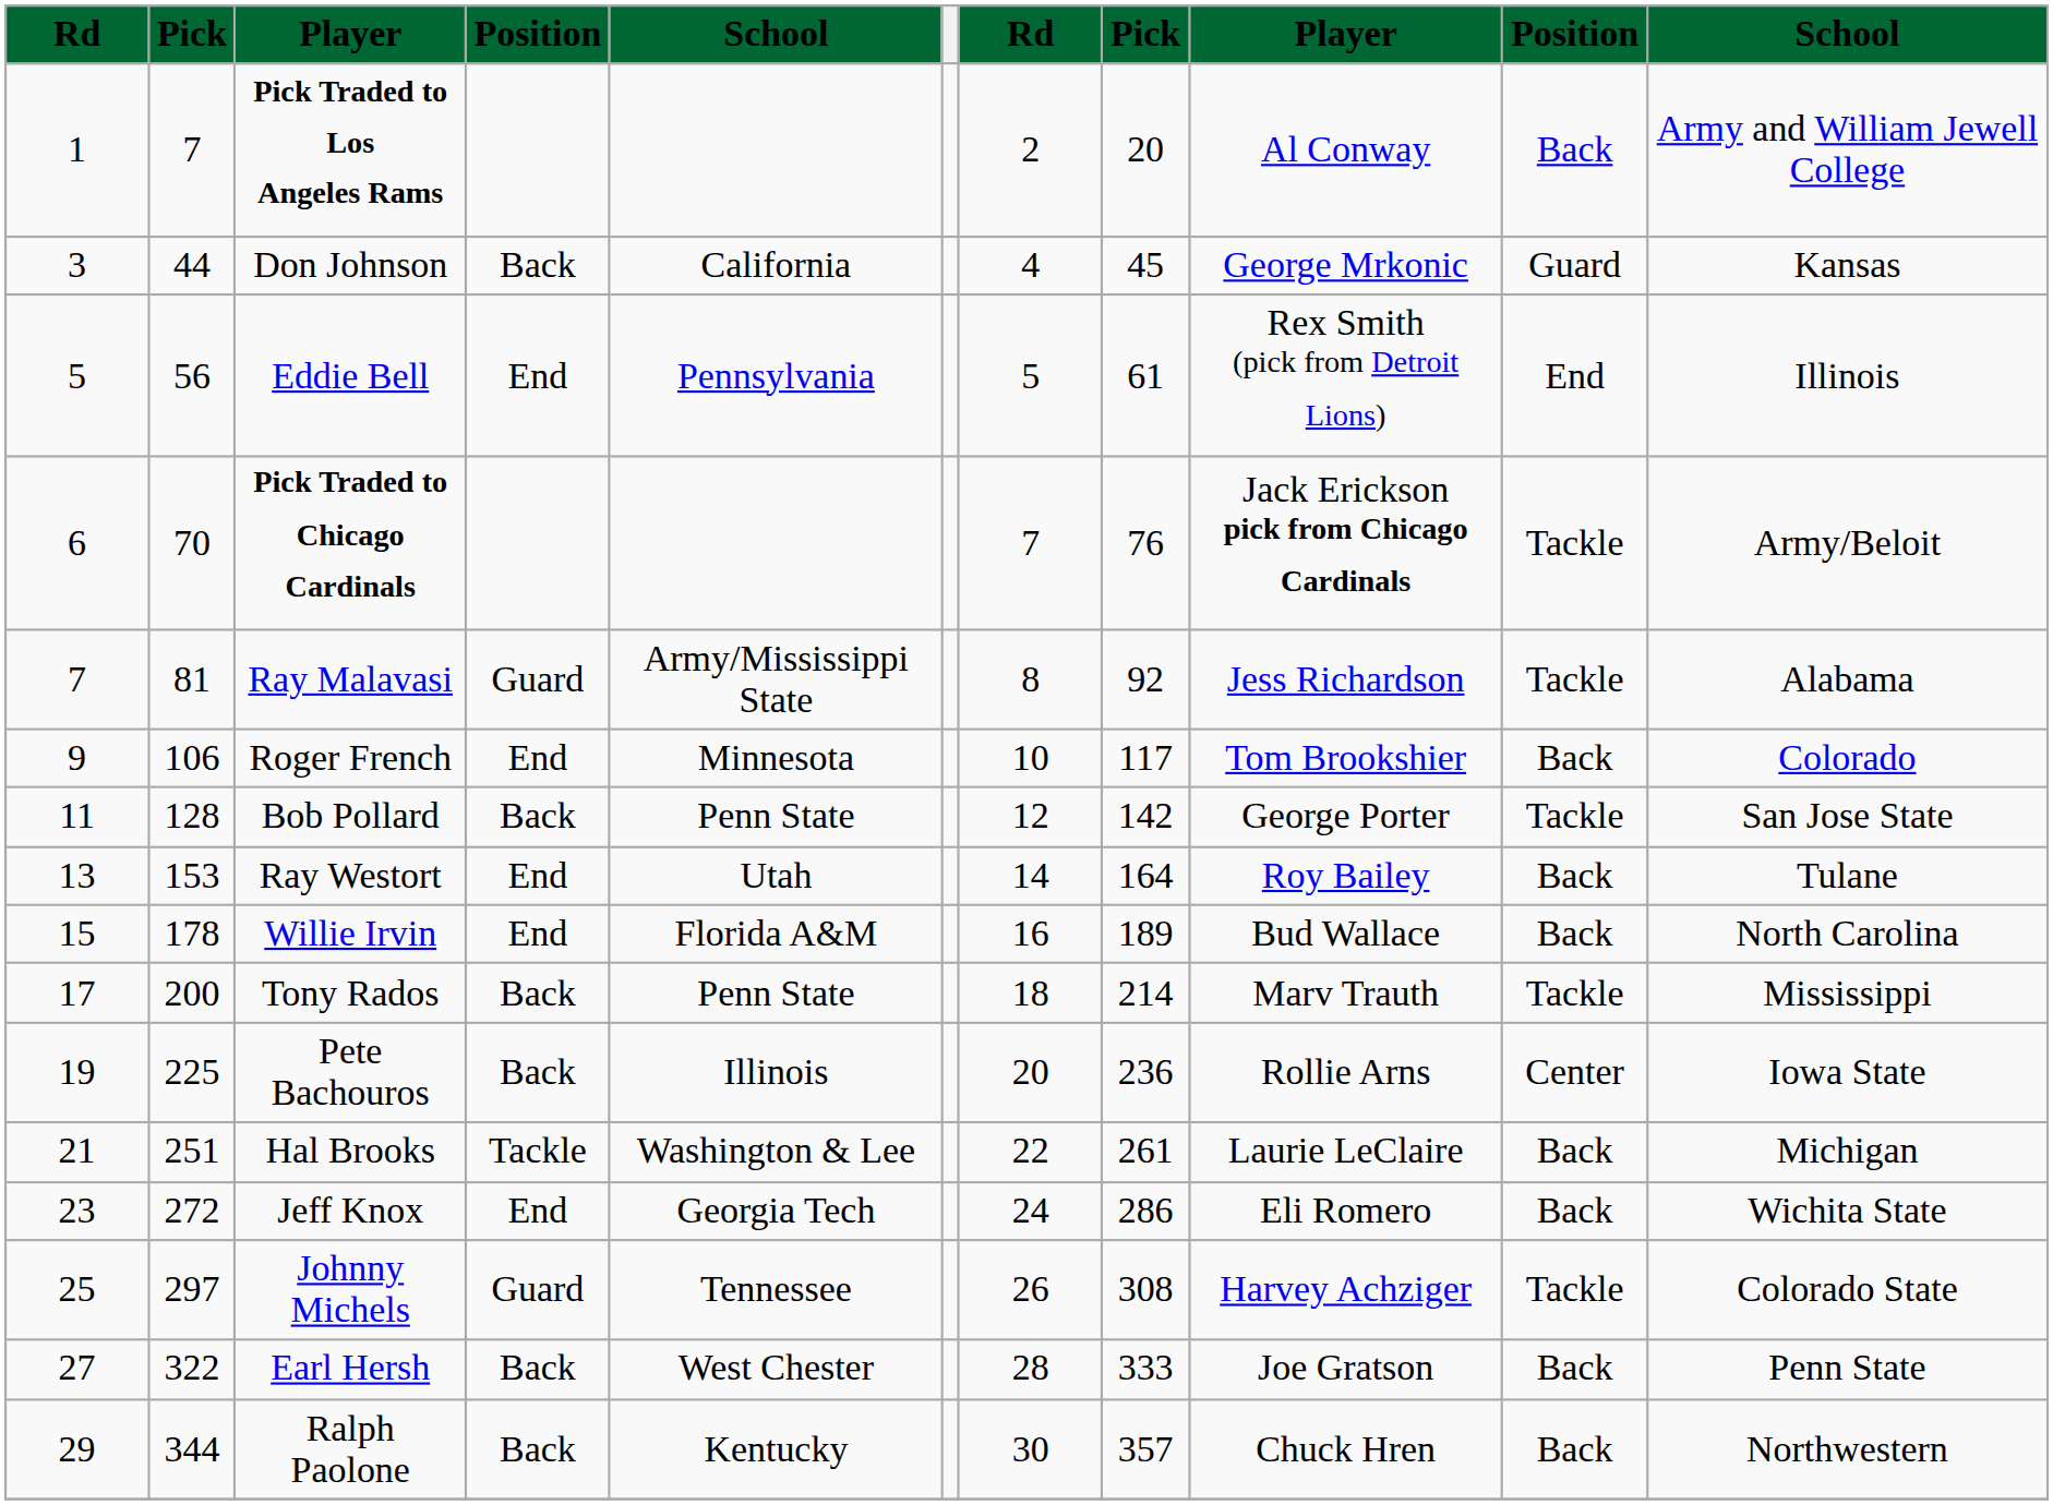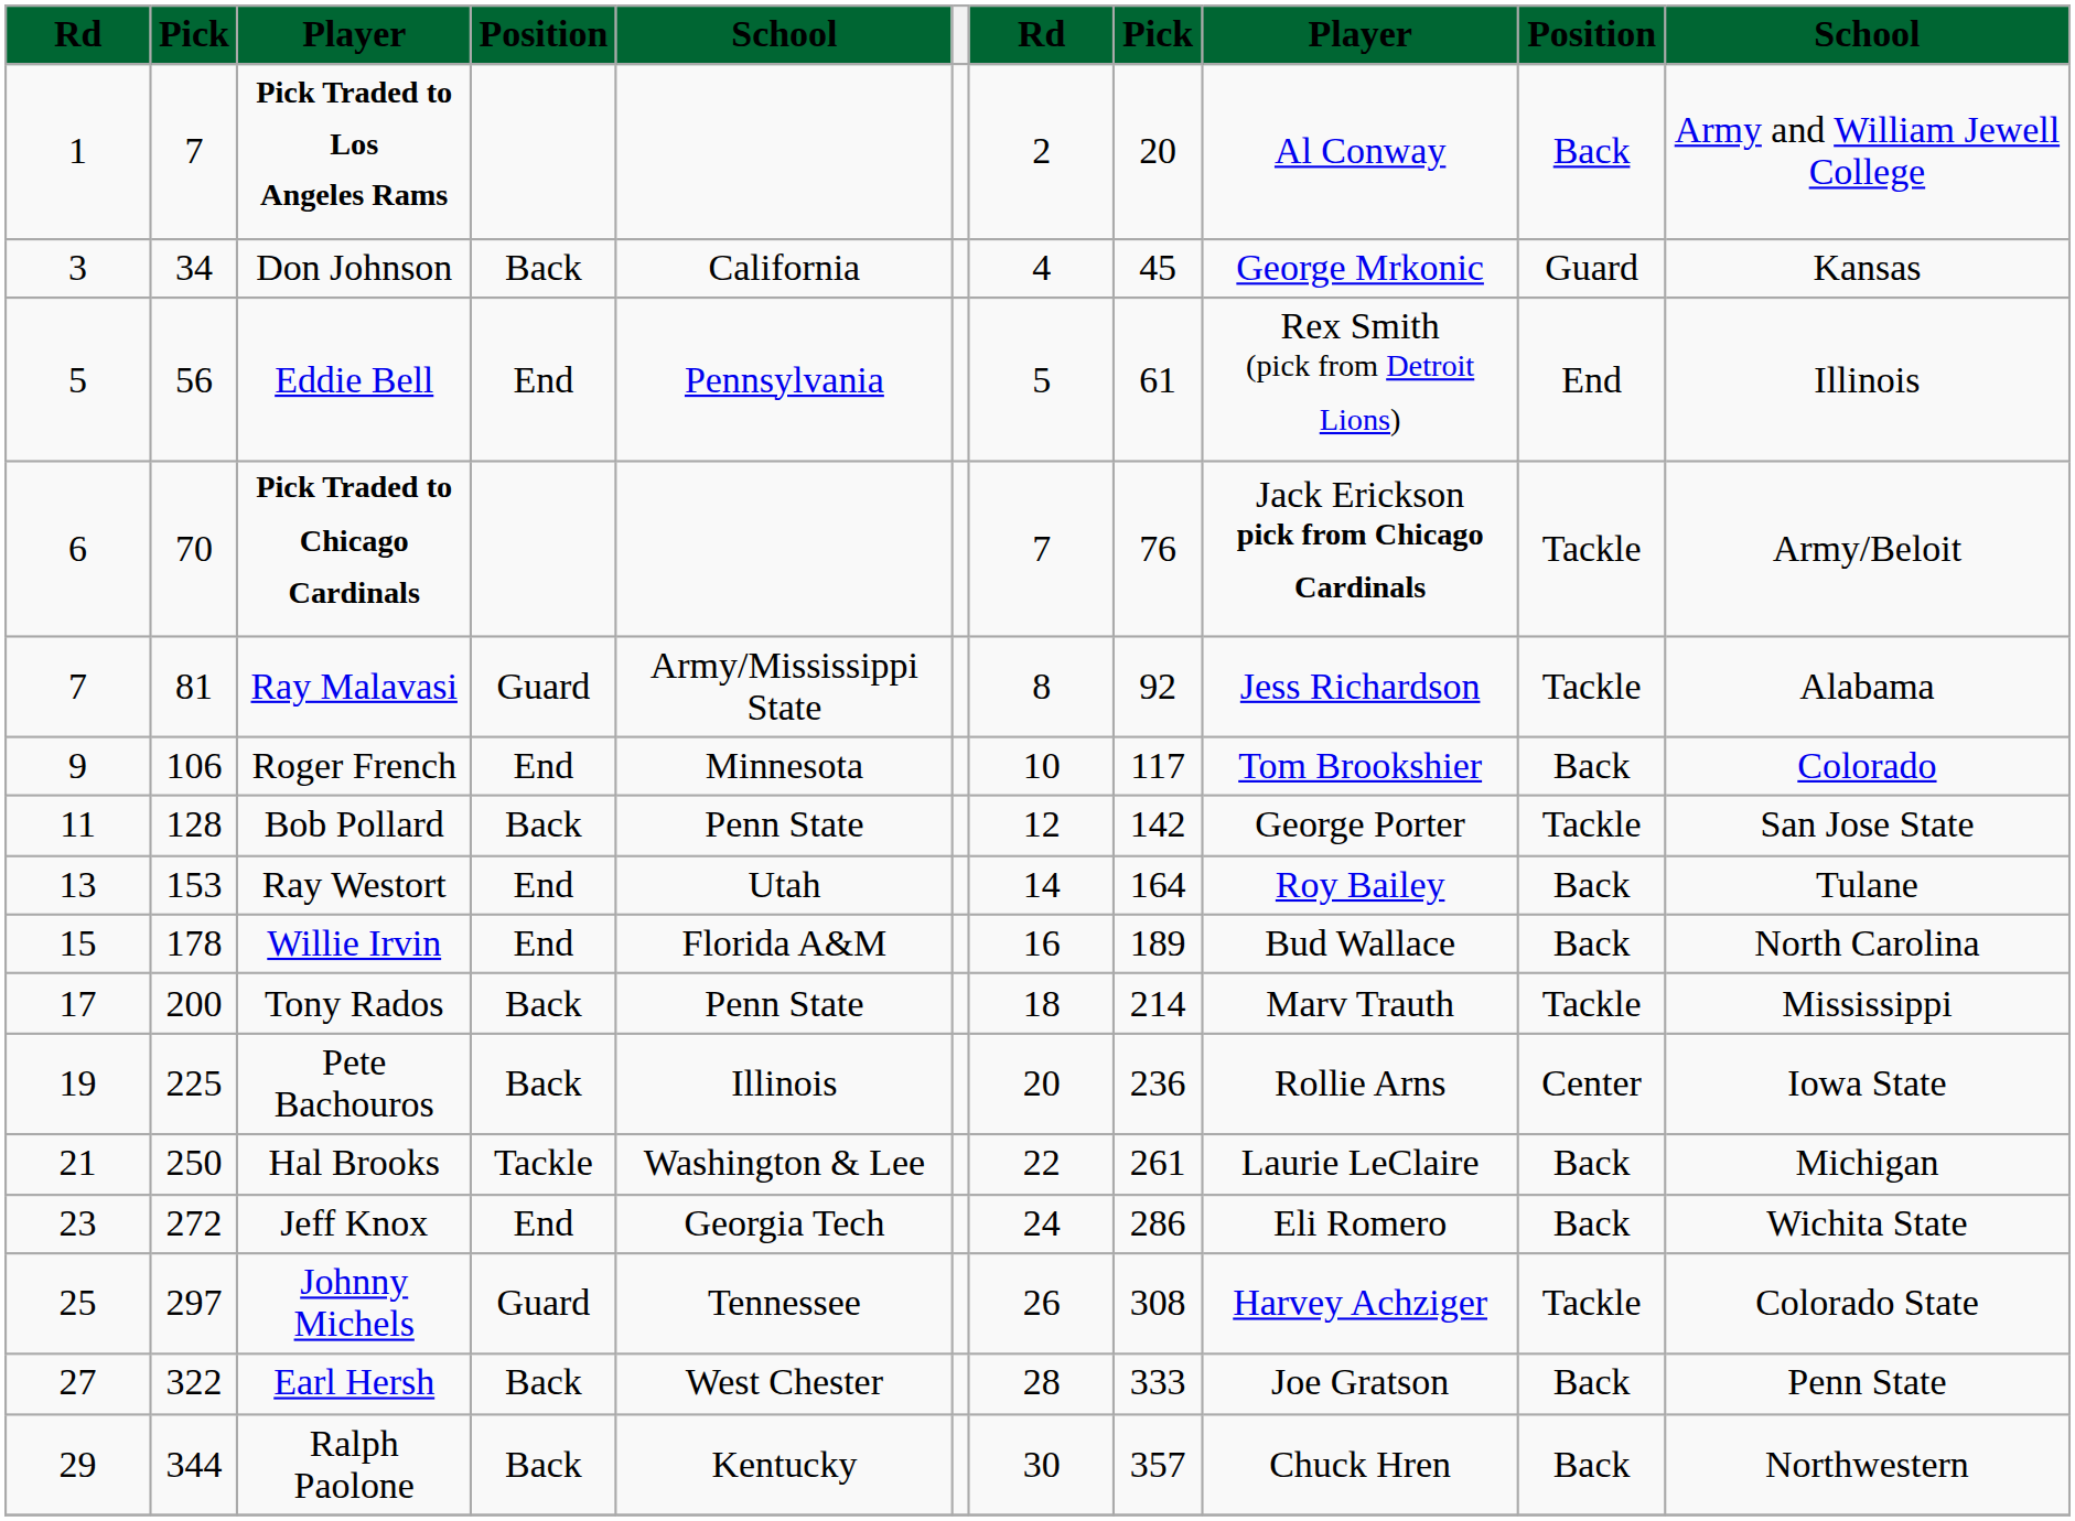 <table class="wikitable sortable sortable" style="width:100%">
 <tr>
 <th width=7% style="background:#006633;"><span><strong>Rd</strong> </span></th>
 <th !width=5% style="background:#006633;"><span> <strong>Pick</strong> </span></th>
 <th !width=15% style="background:#006633;"><span><strong>Player</strong></span></th>
 <th !width=5% style="background:#006633;"><span><strong>Position</strong></span></th>
 <th !width=15% style="background:#006633;"><span> <strong>School</strong> </span></th>
 <th !width=2% style="background:#;"></th>
 <th style="background:#006633;" width=7%><span><strong>Rd</strong> </span></th>
 <th !width=5% style="background:#006633;"><span> <strong>Pick</strong> </span></th>
 <th !width=15% style="background:#006633;"><span><strong>Player</strong></span></th>
 <th !width=5% style="background:#006633;"><span><strong>Position</strong></span></th>
 <th !width=15% style="background:#006633;"><span> <strong>School</strong></span></th>
 </tr>
 <tr align="center" bgcolor="">
 <td>1</td>
 <td>7</td>
 <td><sup><strong>Pick Traded to Los<br> Angeles Rams</strong></sup></td>
 <td></td>
 <td></td>
 <td></td>
 <td>2</td>
 <td>20</td>
 <td><a href='#'>Al Conway</a></td>
 <td><a href='#'>Back</a></td>
 <td><a href='#'>Army</a> and <a href='#'>William Jewell College</a></td>
 </tr>
 <tr align="center">
 <td>3</td>
-<td>44</td>
+<td>34</td>
 <td>Don Johnson</td>
 <td>Back</td>
 <td>California</td>
 <td></td>
 <td>4</td>
 <td>45</td>
 <td><a href='#'>George Mrkonic</a></td>
 <td>Guard</td>
 <td>Kansas</td>
 </tr>
 <tr align="center">
 <td>5</td>
 <td>56</td>
 <td><a href='#'>Eddie Bell</a></td>
 <td>End</td>
 <td><a href='#'>Pennsylvania</a></td>
 <td></td>
 <td>5</td>
 <td>61</td>
 <td>Rex Smith <br><sup>(pick from <a href='#'>Detroit Lions</a>)</sup></td>
 <td>End</td>
 <td>Illinois</td>
 </tr>
 <tr align="center">
 <td>6</td>
 <td>70</td>
 <td><sup><strong>Pick Traded to <br> Chicago Cardinals</strong></sup></td>
 <td></td>
 <td></td>
 <td></td>
 <td>7</td>
 <td>76</td>
 <td>Jack Erickson <br><sup><strong>pick from Chicago Cardinals</strong></sup></td>
 <td>Tackle</td>
 <td>Army/Beloit</td>
 </tr>
 <tr align=center>
 <td>7</td>
 <td>81</td>
 <td><a href='#'>Ray Malavasi</a></td>
 <td>Guard</td>
 <td>Army/Mississippi State</td>
 <td></td>
 <td>8</td>
 <td>92</td>
 <td><a href='#'>Jess Richardson</a></td>
 <td>Tackle</td>
 <td>Alabama</td>
 </tr>
 <tr align="center">
 <td>9</td>
 <td>106</td>
 <td>Roger French</td>
 <td>End</td>
 <td>Minnesota</td>
 <td></td>
 <td>10</td>
 <td>117</td>
 <td><a href='#'>Tom Brookshier</a></td>
 <td>Back</td>
 <td><a href='#'>Colorado</a></td>
 </tr>
 <tr align="center">
 <td>11</td>
 <td>128</td>
 <td>Bob Pollard</td>
 <td>Back</td>
 <td>Penn State</td>
 <td></td>
 <td>12</td>
 <td>142</td>
 <td>George Porter</td>
 <td>Tackle</td>
 <td>San Jose State</td>
 </tr>
 <tr align="center">
 <td>13</td>
 <td>153</td>
 <td>Ray Westort</td>
 <td>End</td>
 <td>Utah</td>
 <td></td>
 <td>14</td>
 <td>164</td>
 <td><a href='#'>Roy Bailey</a></td>
 <td>Back</td>
 <td>Tulane</td>
 </tr>
 <tr align="center">
 <td>15</td>
 <td>178</td>
 <td><a href='#'>Willie Irvin</a></td>
 <td>End</td>
 <td>Florida A&M</td>
 <td></td>
 <td>16</td>
 <td>189</td>
 <td>Bud Wallace</td>
 <td>Back</td>
 <td>North Carolina</td>
 </tr>
 <tr align="center">
 <td>17</td>
 <td>200</td>
 <td>Tony Rados</td>
 <td>Back</td>
 <td>Penn State</td>
 <td></td>
 <td>18</td>
 <td>214</td>
 <td>Marv Trauth</td>
 <td>Tackle</td>
 <td>Mississippi</td>
 </tr>
 <tr align="center">
 <td>19</td>
 <td>225</td>
 <td>Pete Bachouros</td>
 <td>Back</td>
 <td>Illinois</td>
 <td></td>
 <td>20</td>
 <td>236</td>
 <td>Rollie Arns</td>
 <td>Center</td>
 <td>Iowa State</td>
 </tr>
 <tr align="center">
 <td>21</td>
-<td>251</td>
+<td>250</td>
 <td>Hal Brooks</td>
 <td>Tackle</td>
 <td>Washington & Lee</td>
 <td></td>
 <td>22</td>
 <td>261</td>
 <td>Laurie LeClaire</td>
 <td>Back</td>
 <td>Michigan</td>
 </tr>
 <tr align="center">
 <td>23</td>
 <td>272</td>
 <td>Jeff Knox</td>
 <td>End</td>
 <td>Georgia Tech</td>
 <td></td>
 <td>24</td>
 <td>286</td>
 <td>Eli Romero</td>
 <td>Back</td>
 <td>Wichita State</td>
 </tr>
 <tr align="center">
 <td>25</td>
 <td>297</td>
 <td><a href='#'>Johnny Michels</a></td>
 <td>Guard</td>
 <td>Tennessee</td>
 <td></td>
 <td>26</td>
 <td>308</td>
 <td><a href='#'>Harvey Achziger</a></td>
 <td>Tackle</td>
 <td>Colorado State</td>
 </tr>
 <tr align="center">
 <td>27</td>
 <td>322</td>
 <td><a href='#'>Earl Hersh</a></td>
 <td>Back</td>
 <td>West Chester</td>
 <td></td>
 <td>28</td>
 <td>333</td>
 <td>Joe Gratson</td>
 <td>Back</td>
 <td>Penn State</td>
 </tr>
 <tr align="center">
 <td>29</td>
 <td>344</td>
 <td>Ralph Paolone</td>
 <td>Back</td>
 <td>Kentucky</td>
 <td></td>
 <td>30</td>
 <td>357</td>
 <td>Chuck Hren</td>
 <td>Back</td>
 <td>Northwestern</td>
 </tr>
 <tr align="center">
 </tr>
 </table>
